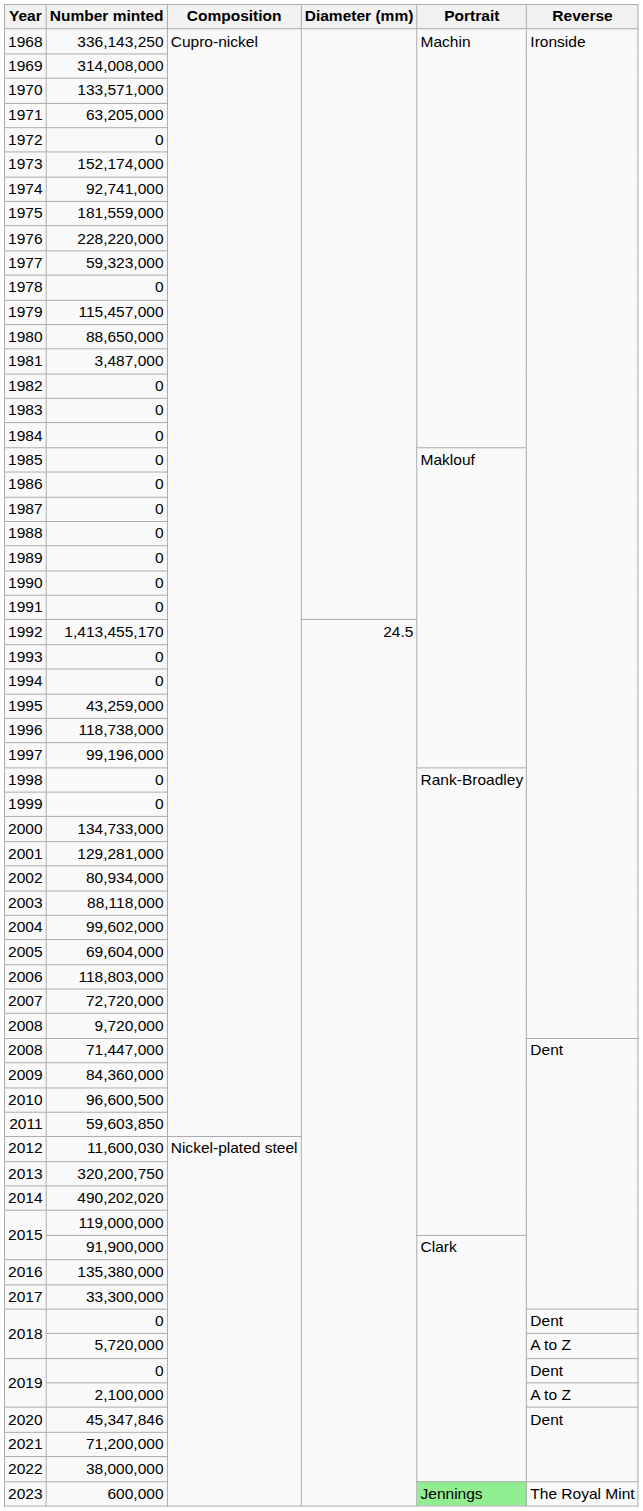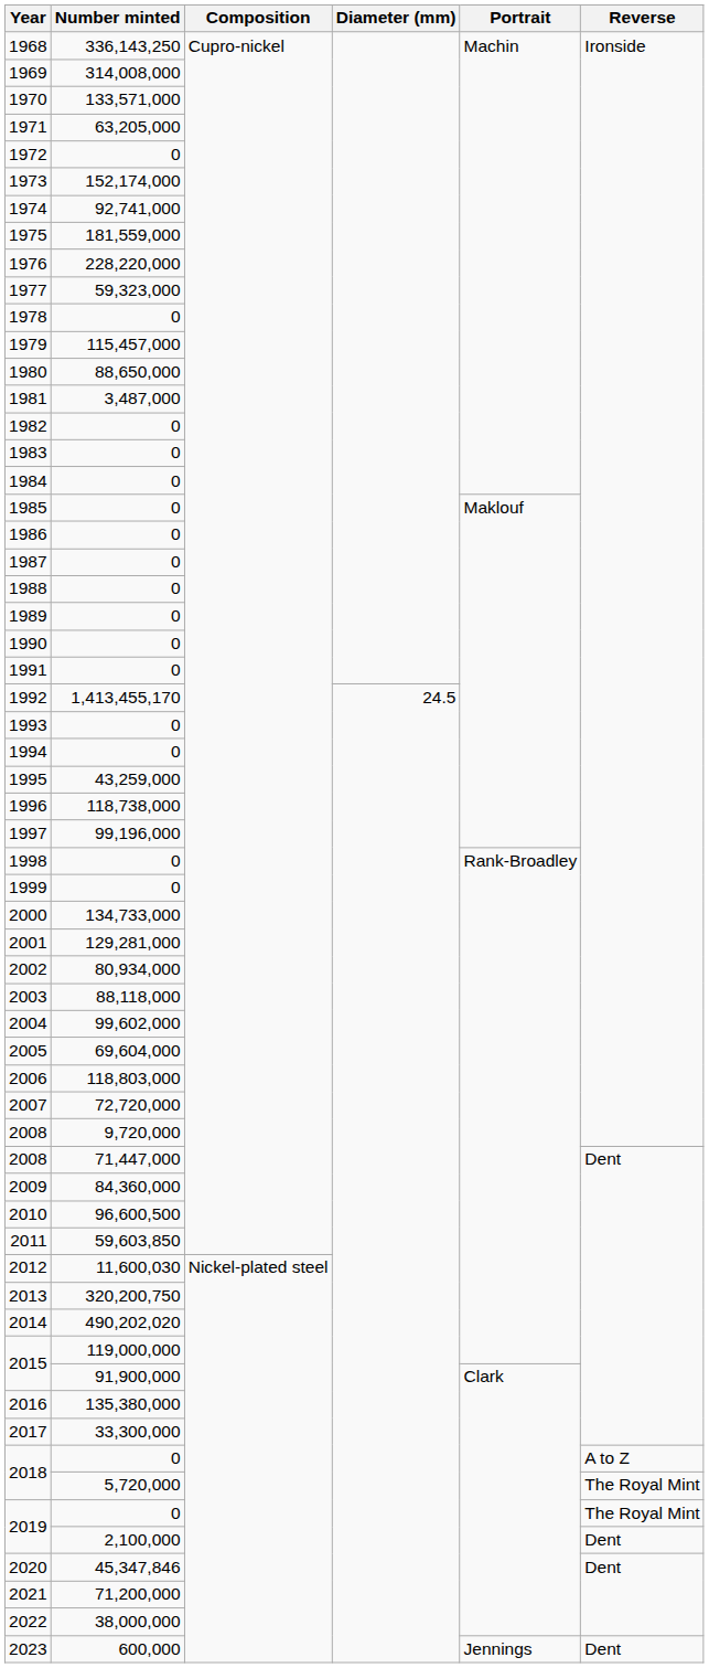 <table class="wikitable sortable" style="text-align: right;">
 <tr>
 <th>Year</th>
 <th>Number minted</th>
 <th>Composition</th>
 <th>Diameter (mm)</th>
 <th>Portrait</th>
 <th>Reverse</th>
 </tr>
 <tr>
 <td>1968</td>
 <td>336,143,250</td>
 <td rowspan="45" style="text-align:left; vertical-align: top;">Cupro-nickel</td>
 <td rowspan="24" style="vertical-align: top;"></td>
 <td rowspan="17" style="text-align:left; vertical-align: top;">Machin</td>
 <td rowspan="41" style="text-align:left; vertical-align: top;">Ironside</td>
 </tr>
 <tr>
 <td>1969</td>
 <td>314,008,000</td>
 </tr>
 <tr>
 <td>1970</td>
 <td>133,571,000</td>
 </tr>
 <tr>
 <td>1971</td>
 <td>63,205,000</td>
 </tr>
 <tr>
 <td>1972</td>
 <td>0</td>
 </tr>
 <tr>
 <td>1973</td>
 <td>152,174,000</td>
 </tr>
 <tr>
 <td>1974</td>
 <td>92,741,000</td>
 </tr>
 <tr>
 <td>1975</td>
 <td>181,559,000</td>
 </tr>
 <tr>
 <td>1976</td>
 <td>228,220,000</td>
 </tr>
 <tr>
 <td>1977</td>
 <td>59,323,000</td>
 </tr>
 <tr>
 <td>1978</td>
 <td>0</td>
 </tr>
 <tr>
 <td>1979</td>
 <td>115,457,000</td>
 </tr>
 <tr>
 <td>1980</td>
 <td>88,650,000</td>
 </tr>
 <tr>
 <td>1981</td>
 <td>3,487,000</td>
 </tr>
 <tr>
 <td>1982</td>
 <td>0</td>
 </tr>
 <tr>
 <td>1983</td>
 <td>0</td>
 </tr>
 <tr>
 <td>1984</td>
 <td>0</td>
 </tr>
 <tr>
 <td>1985</td>
 <td>0</td>
 <td rowspan="13" style="text-align:left; vertical-align: top;">Maklouf</td>
 </tr>
 <tr>
 <td>1986</td>
 <td>0</td>
 </tr>
 <tr>
 <td>1987</td>
 <td>0</td>
 </tr>
 <tr>
 <td>1988</td>
 <td>0</td>
 </tr>
 <tr>
 <td>1989</td>
 <td>0</td>
 </tr>
 <tr>
 <td>1990</td>
 <td>0</td>
 </tr>
 <tr>
 <td>1991</td>
 <td>0</td>
 </tr>
 <tr>
 <td>1992</td>
 <td>1,413,455,170</td>
 <td rowspan="36" style="vertical-align: top;">24.5</td>
 </tr>
 <tr>
 <td>1993</td>
 <td>0</td>
 </tr>
 <tr>
 <td>1994</td>
 <td>0</td>
 </tr>
 <tr>
 <td>1995</td>
 <td>43,259,000</td>
 </tr>
 <tr>
 <td>1996</td>
 <td>118,738,000</td>
 </tr>
 <tr>
 <td>1997</td>
 <td>99,196,000</td>
 </tr>
 <tr>
 <td>1998</td>
 <td>0</td>
 <td rowspan="19" style="text-align:left; vertical-align: top;">Rank-Broadley</td>
 </tr>
 <tr>
 <td>1999</td>
 <td>0</td>
 </tr>
 <tr>
 <td>2000</td>
 <td>134,733,000</td>
 </tr>
 <tr>
 <td>2001</td>
 <td>129,281,000</td>
 </tr>
 <tr>
 <td>2002</td>
 <td>80,934,000</td>
 </tr>
 <tr>
 <td>2003</td>
 <td>88,118,000</td>
 </tr>
 <tr>
 <td>2004</td>
 <td>99,602,000</td>
 </tr>
 <tr>
 <td>2005</td>
 <td>69,604,000</td>
 </tr>
 <tr>
 <td>2006</td>
 <td>118,803,000</td>
 </tr>
 <tr>
 <td>2007</td>
 <td>72,720,000</td>
 </tr>
 <tr>
 <td>2008</td>
 <td>9,720,000</td>
 </tr>
 <tr>
 <td>2008</td>
 <td>71,447,000</td>
 <td rowspan="11" style="text-align:left; vertical-align: top;">Dent</td>
 </tr>
 <tr>
 <td>2009</td>
 <td>84,360,000</td>
 </tr>
 <tr>
 <td>2010</td>
 <td>96,600,500</td>
 </tr>
 <tr>
 <td>2011</td>
 <td>59,603,850</td>
 </tr>
 <tr>
 <td>2012</td>
 <td>11,600,030</td>
 <td rowspan="15" style="text-align:left; vertical-align: top;">Nickel-plated steel</td>
 </tr>
 <tr>
 <td>2013</td>
 <td>320,200,750</td>
 </tr>
 <tr>
 <td>2014</td>
 <td>490,202,020</td>
 </tr>
 <tr>
 <td rowspan="2">2015</td>
 <td>119,000,000</td>
 </tr>
 <tr>
 <td>91,900,000</td>
 <td rowspan="10" style="text-align:left; vertical-align: top;">Clark</td>
 </tr>
 <tr>
 <td>2016</td>
 <td>135,380,000</td>
 </tr>
 <tr>
 <td>2017</td>
 <td>33,300,000</td>
 </tr>
 <tr>
 <td rowspan="2">2018</td>
 <td>0</td>
-<td style="text-align:left; vertical-align: top;">Dent</td>
+<td style="text-align:left; vertical-align: top;">A to Z</td>
 </tr>
 <tr>
 <td>5,720,000</td>
-<td style="text-align:left; vertical-align: top;">A to Z</td>
+<td>The Royal Mint</td>
 </tr>
 <tr>
 <td rowspan="2">2019</td>
 <td>0</td>
-<td style="text-align:left; vertical-align: top;">Dent</td>
+<td>The Royal Mint</td>
 </tr>
 <tr>
 <td>2,100,000</td>
-<td style="text-align:left; vertical-align: top;">A to Z</td>
+<td style="text-align:left; vertical-align: top;">Dent</td>
 </tr>
 <tr>
 <td>2020</td>
 <td>45,347,846</td>
 <td rowspan="3" style="text-align:left; vertical-align: top;">Dent</td>
 </tr>
 <tr>
 <td>2021</td>
 <td>71,200,000</td>
 </tr>
 <tr>
 <td>2022</td>
 <td>38,000,000</td>
 </tr>
 <tr>
 <td>2023</td>
 <td>600,000</td>
-<td style="background: lightgreen; text-align:left; vertical-align: top;">Jennings</td>
-<td>The Royal Mint</td>
+<td style="text-align:left; vertical-align: top;">Jennings</td>
+<td style="text-align:left; vertical-align: top;">Dent</td>
 </tr>
 </table>
